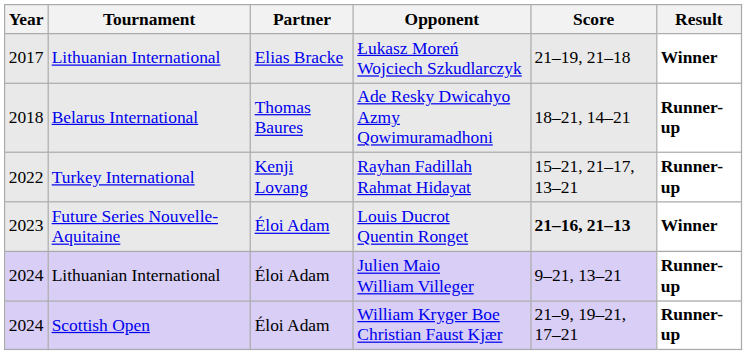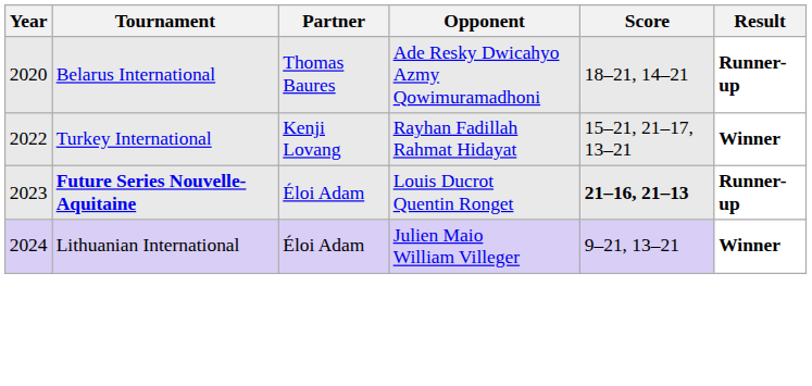 <table class="sortable wikitable" style="font-size: 90%;">
 <tr>
 <th>Year</th>
 <th>Tournament</th>
 <th>Partner</th>
 <th>Opponent</th>
 <th>Score</th>
 <th>Result</th>
 </tr>
 <tr style="background:#E9E9E9">
-<td align="center">2017</td>
-<td align="left"><a href='#'>Lithuanian International</a></td>
-<td align="left"> <a href='#'>Elias Bracke</a></td>
-<td align="left"> <a href='#'>Łukasz Moreń</a><br> <a href='#'>Wojciech Szkudlarczyk</a></td>
-<td align="left">21–19, 21–18</td>
-<td style="text-align:left; background:white"> <strong>Winner</strong></td>
-</tr>
-<tr style="background:#E9E9E9">
-<td align="center">2018</td>
+<td align="center">2020</td>
 <td align="left"><a href='#'>Belarus International</a></td>
 <td align="left"> <a href='#'>Thomas Baures</a></td>
 <td align="left"> <a href='#'>Ade Resky Dwicahyo</a><br> <a href='#'>Azmy Qowimuramadhoni</a></td>
 <td align="left">18–21, 14–21</td>
 <td style="text-align:left; background:white"> <strong>Runner-up</strong></td>
 </tr>
 <tr style="background:#E9E9E9">
 <td align="center">2022</td>
 <td align="left"><a href='#'>Turkey International</a></td>
 <td align="left"> <a href='#'>Kenji Lovang</a></td>
 <td align="left"> <a href='#'>Rayhan Fadillah</a><br> <a href='#'>Rahmat Hidayat</a></td>
 <td align="left">15–21, 21–17, 13–21</td>
-<td style="text-align:left; background:white"> <strong>Runner-up</strong></td>
+<td style="text-align:left; background:white"> <strong>Winner</strong></td>
 </tr>
 <tr style="background:#E9E9E9">
 <td align="center">2023</td>
-<td align="left"><a href='#'>Future Series Nouvelle-Aquitaine</a></td>
+<td align="left"><strong><a href='#'>Future Series Nouvelle-Aquitaine</a></strong></td>
 <td align="left"> <a href='#'>Éloi Adam</a></td>
 <td align="left"> <a href='#'>Louis Ducrot</a><br> <a href='#'>Quentin Ronget</a></td>
 <td align="left"><strong>21–16, 21–13</strong></td>
-<td style="text-align:left; background:white"> <strong>Winner</strong></td>
+<td style="text-align:left; background:white"> <strong>Runner-up</strong></td>
 </tr>
 <tr style="background:#D8CEF6">
 <td align="center">2024</td>
 <td align="left">Lithuanian International</td>
 <td align="left"> Éloi Adam</td>
 <td align="left"> <a href='#'>Julien Maio</a><br> <a href='#'>William Villeger</a></td>
 <td align="left">9–21, 13–21</td>
-<td style="text-align:left; background:white"> <strong>Runner-up</strong></td>
-</tr>
-<tr style="background:#D8CEF6">
-<td align="center">2024</td>
-<td align="left"><a href='#'>Scottish Open</a></td>
-<td align="left"> Éloi Adam</td>
-<td align="left"> <a href='#'>William Kryger Boe</a><br> <a href='#'>Christian Faust Kjær</a></td>
-<td align="left">21–9, 19–21, 17–21</td>
-<td style="text-align:left; background:white"> <strong>Runner-up</strong></td>
+<td style="text-align:left; background:white"> <strong>Winner</strong></td>
 </tr>
 </table>
